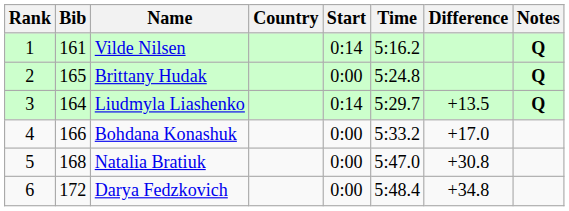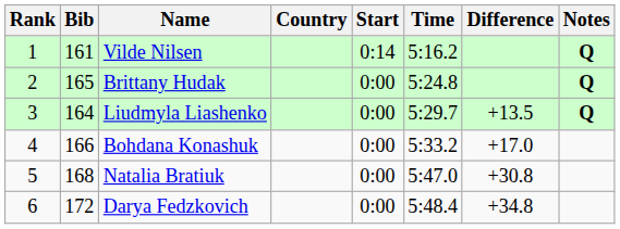 <table class="wikitable sortable" style="text-align:center">
 <tr>
 <th>Rank</th>
 <th>Bib</th>
 <th>Name</th>
 <th>Country</th>
 <th>Start</th>
 <th>Time</th>
 <th>Difference</th>
 <th>Notes</th>
 </tr>
 <tr bgcolor=ccffcc>
 <td>1</td>
 <td>161</td>
 <td align=left><a href='#'>Vilde Nilsen</a></td>
 <td align=left></td>
 <td>0:14</td>
 <td>5:16.2</td>
 <td></td>
 <td><strong>Q</strong></td>
 </tr>
 <tr bgcolor=ccffcc>
 <td>2</td>
 <td>165</td>
 <td align=left><a href='#'>Brittany Hudak</a></td>
 <td align=left></td>
 <td>0:00</td>
 <td>5:24.8</td>
 <td></td>
 <td><strong>Q</strong></td>
 </tr>
 <tr bgcolor=ccffcc>
 <td>3</td>
 <td>164</td>
 <td align=left><a href='#'>Liudmyla Liashenko</a></td>
 <td align=left></td>
-<td>0:14</td>
+<td>0:00</td>
 <td>5:29.7</td>
 <td>+13.5</td>
 <td><strong>Q</strong></td>
 </tr>
 <tr>
 <td>4</td>
 <td>166</td>
 <td align=left><a href='#'>Bohdana Konashuk</a></td>
 <td align=left></td>
 <td>0:00</td>
 <td>5:33.2</td>
 <td>+17.0</td>
 <td></td>
 </tr>
 <tr>
 <td>5</td>
 <td>168</td>
 <td align=left><a href='#'>Natalia Bratiuk</a></td>
 <td align=left></td>
 <td>0:00</td>
 <td>5:47.0</td>
 <td>+30.8</td>
 <td></td>
 </tr>
 <tr>
 <td>6</td>
 <td>172</td>
 <td align=left><a href='#'>Darya Fedzkovich</a></td>
 <td align=left></td>
 <td>0:00</td>
 <td>5:48.4</td>
 <td>+34.8</td>
 <td></td>
 </tr>
 </table>
